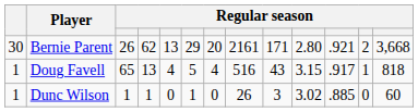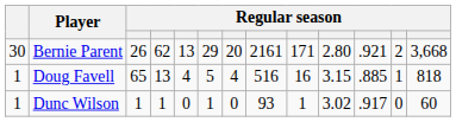 <table class="wikitable plainrowheaders" style="text-align:center;">
 <tr>
 <th scope="col" rowspan="2"></th>
 <th scope="col" rowspan="2">Player</th>
 <th scope=colgroup colspan=11>Regular season</th>
 </tr>
 <tr>
 <th scope="col"></th>
 <th scope="col"></th>
 <th scope="col"></th>
 <th scope="col"></th>
 <th scope="col"></th>
 <th scope="col"></th>
 <th scope="col"></th>
 <th scope="col"></th>
 <th scope="col"></th>
 <th scope="col"></th>
 <th scope="col"></th>
 </tr>
 <tr>
 <td scope="row">30</td>
 <td align="left"><a href='#'>Bernie Parent</a></td>
 <td>26</td>
 <td>62</td>
 <td>13</td>
 <td>29</td>
 <td>20</td>
 <td>2161</td>
 <td>171</td>
 <td>2.80</td>
 <td>.921</td>
 <td>2</td>
 <td>3,668</td>
 </tr>
 <tr>
 <td scope="row">1</td>
 <td align="left"><a href='#'>Doug Favell</a></td>
 <td>65</td>
 <td>13</td>
 <td>4</td>
 <td>5</td>
 <td>4</td>
 <td>516</td>
-<td>43</td>
+<td>16</td>
 <td>3.15</td>
-<td>.917</td>
+<td>.885</td>
 <td>1</td>
 <td>818</td>
 </tr>
 <tr>
 <td scope="row">1</td>
 <td align="left"><a href='#'>Dunc Wilson</a></td>
 <td>1</td>
 <td>1</td>
 <td>0</td>
 <td>1</td>
 <td>0</td>
-<td>26</td>
-<td>3</td>
+<td>93</td>
+<td>1</td>
 <td>3.02</td>
-<td>.885</td>
+<td>.917</td>
 <td>0</td>
 <td>60</td>
 </tr>
 </table>
